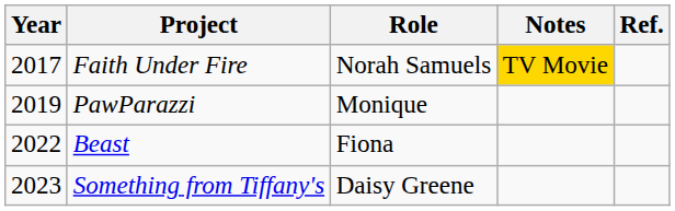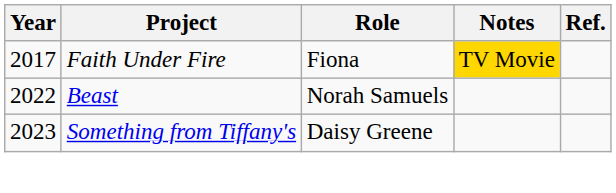 <table class="wikitable plainrowheaders">
 <tr>
 <th>Year</th>
 <th>Project</th>
 <th>Role</th>
 <th>Notes</th>
 <th>Ref.</th>
 </tr>
 <tr>
 <td>2017</td>
 <td><em>Faith Under Fire</em></td>
-<td>Norah Samuels</td>
+<td>Fiona</td>
 <td style="background: gold;">TV Movie</td>
-<td></td>
-</tr>
-<tr>
-<td>2019</td>
-<td><em>PawParazzi</em></td>
-<td>Monique</td>
-<td></td>
 <td></td>
 </tr>
 <tr>
 <td>2022</td>
 <td><em><a href='#'>Beast</a></em></td>
-<td>Fiona</td>
+<td>Norah Samuels</td>
 <td></td>
 <td></td>
 </tr>
 <tr>
 <td>2023</td>
 <td><em><a href='#'>Something from Tiffany's</a></em></td>
 <td>Daisy Greene</td>
 <td></td>
 <td></td>
 </tr>
 </table>
